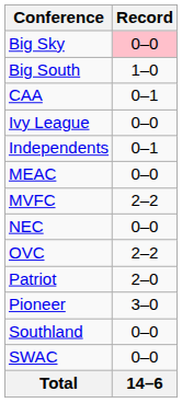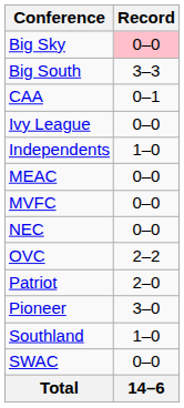 <table class="wikitable">
 <tr>
 <th>Conference</th>
 <th>Record</th>
 </tr>
 <tr>
 <td><a href='#'>Big Sky</a></td>
 <td align=center style="background: pink;">0–0</td>
 </tr>
 <tr>
 <td><a href='#'>Big South</a></td>
-<td align=center>1–0</td>
+<td align=center>3–3</td>
 </tr>
 <tr>
 <td><a href='#'>CAA</a></td>
 <td align=center>0–1</td>
 </tr>
 <tr>
 <td><a href='#'>Ivy League</a></td>
 <td align=center>0–0</td>
 </tr>
 <tr>
 <td><a href='#'>Independents</a></td>
-<td align=center>0–1</td>
+<td align=center>1–0</td>
 </tr>
 <tr>
 <td><a href='#'>MEAC</a></td>
 <td align=center>0–0</td>
 </tr>
 <tr>
 <td><a href='#'>MVFC</a></td>
-<td align=center>2–2</td>
+<td align=center>0–0</td>
 </tr>
 <tr>
 <td><a href='#'>NEC</a></td>
 <td align=center>0–0</td>
 </tr>
 <tr>
 <td><a href='#'>OVC</a></td>
 <td align=center>2–2</td>
 </tr>
 <tr>
 <td><a href='#'>Patriot</a></td>
 <td align=center>2–0</td>
 </tr>
 <tr>
 <td><a href='#'>Pioneer</a></td>
 <td align=center>3–0</td>
 </tr>
 <tr>
 <td><a href='#'>Southland</a></td>
-<td align=center>0–0</td>
+<td align=center>1–0</td>
 </tr>
 <tr>
 <td><a href='#'>SWAC</a></td>
 <td align=center>0–0</td>
 </tr>
 <tr>
 <th>Total</th>
 <th>14–6</th>
 </tr>
 </table>
